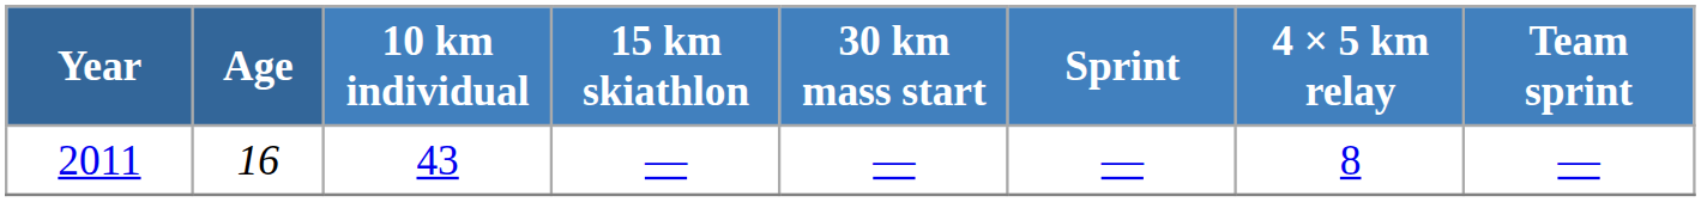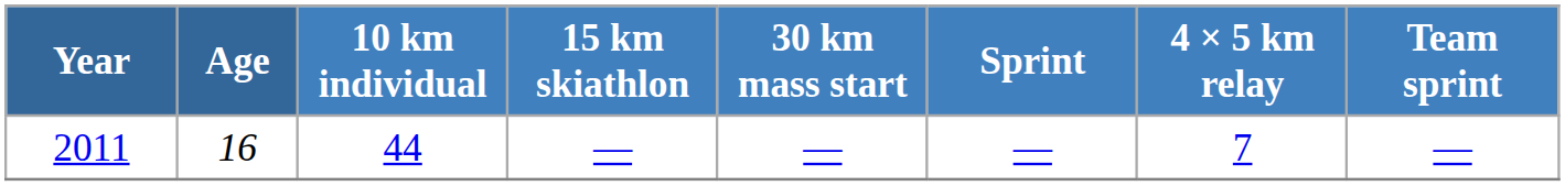 <table class="wikitable" style="font-size:95%; text-align:center; border:grey solid 1px; border-collapse:collapse; background:#ffffff;">
 <tr>
 <th style="background-color:#369; color:white; width:60px;"> Year </th>
 <th style="background-color:#369; color:white; width:40px;"> Age </th>
 <th style="background-color:#4180be; color:white; width:75px;"> 10 km <br> individual </th>
 <th style="background-color:#4180be; color:white; width:75px;"> 15 km <br> skiathlon </th>
 <th style="background-color:#4180be; color:white; width:75px;"> 30 km <br> mass start </th>
 <th style="background-color:#4180be; color:white; width:75px;"> Sprint </th>
 <th style="background-color:#4180be; color:white; width:75px;"> 4 × 5 km <br> relay </th>
 <th style="background-color:#4180be; color:white; width:75px;"> Team <br> sprint </th>
 </tr>
 <tr>
 <td><a href='#'>2011</a></td>
 <td><em>16</em></td>
-<td><a href='#'>43</a></td>
+<td><a href='#'>44</a></td>
 <td><a href='#'>—</a></td>
 <td><a href='#'>—</a></td>
 <td><a href='#'>—</a></td>
-<td><a href='#'>8</a></td>
+<td><a href='#'>7</a></td>
 <td><a href='#'>—</a></td>
 </tr>
 <tr>
 </tr>
 </table>
